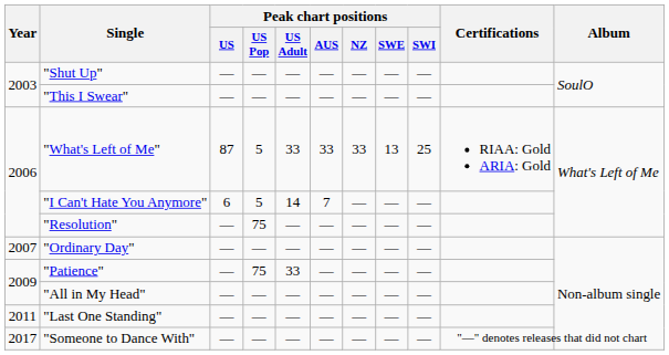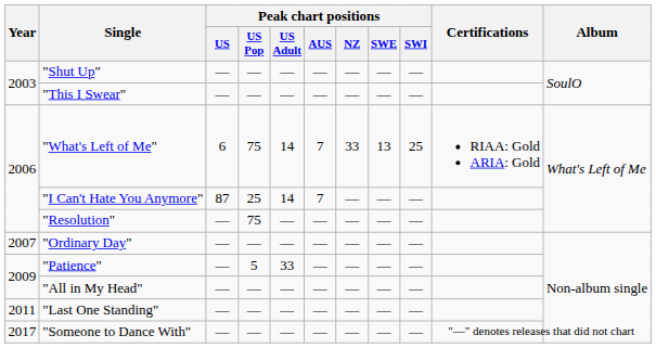 <table class="wikitable" style="text-align:center;">
 <tr>
 <th rowspan="2">Year</th>
 <th rowspan="2">Single</th>
 <th colspan="7">Peak chart positions</th>
 <th rowspan="2">Certifications</th>
 <th rowspan="2">Album</th>
 </tr>
 <tr style="font-size:smaller;">
 <th width="30"><a href='#'>US</a><br></th>
 <th width="30"><a href='#'>US Pop</a><br></th>
 <th width="30"><a href='#'>US Adult</a><br></th>
 <th width="30"><a href='#'>AUS</a><br></th>
 <th width="30"><a href='#'>NZ</a><br></th>
 <th width="30"><a href='#'>SWE</a><br></th>
 <th width="30"><a href='#'>SWI</a><br></th>
 </tr>
 <tr>
 <td rowspan="2">2003</td>
 <td align="left">"<a href='#'>Shut Up</a>"</td>
 <td>—</td>
 <td>—</td>
 <td>—</td>
 <td>—</td>
 <td>—</td>
 <td>—</td>
 <td>—</td>
 <td></td>
 <td align="left" rowspan="2"><em>SoulO</em></td>
 </tr>
 <tr>
 <td align="left">"<a href='#'>This I Swear</a>"</td>
 <td>—</td>
 <td>—</td>
 <td>—</td>
 <td>—</td>
 <td>—</td>
 <td>—</td>
 <td>—</td>
 <td></td>
 </tr>
 <tr>
 <td rowspan="3">2006</td>
 <td align="left">"<a href='#'>What's Left of Me</a>"</td>
-<td>87</td>
-<td>5</td>
-<td>33</td>
-<td>33</td>
+<td>6</td>
+<td>75</td>
+<td>14</td>
+<td>7</td>
 <td>33</td>
 <td>13</td>
 <td>25</td>
 <td><br><ul><li>RIAA: Gold</li><li><a href='#'>ARIA</a>: Gold</li></ul></td>
 <td align="left" rowspan="3"><em>What's Left of Me</em></td>
 </tr>
 <tr>
 <td align="left">"<a href='#'>I Can't Hate You Anymore</a>"</td>
-<td>6</td>
-<td>5</td>
+<td>87</td>
+<td>25</td>
 <td>14</td>
 <td>7</td>
 <td>—</td>
 <td>—</td>
 <td>—</td>
 <td></td>
 </tr>
 <tr>
 <td align="left">"<a href='#'>Resolution</a>"</td>
 <td>—</td>
 <td>75</td>
 <td>—</td>
 <td>—</td>
 <td>—</td>
 <td>—</td>
 <td>—</td>
 <td></td>
 </tr>
 <tr>
 <td>2007</td>
 <td align="left">"<a href='#'>Ordinary Day</a>"</td>
 <td>—</td>
 <td>—</td>
 <td>—</td>
 <td>—</td>
 <td>—</td>
 <td>—</td>
 <td>—</td>
 <td></td>
 <td align="left" rowspan="5">Non-album single</td>
 </tr>
 <tr>
 <td rowspan="2">2009</td>
 <td align="left">"<a href='#'>Patience</a>"</td>
 <td>—</td>
-<td>75</td>
+<td>5</td>
 <td>33</td>
 <td>—</td>
 <td>—</td>
 <td>—</td>
 <td>—</td>
 <td></td>
 </tr>
 <tr>
 <td align="left">"All in My Head"</td>
 <td>—</td>
 <td>—</td>
 <td>—</td>
 <td>—</td>
 <td>—</td>
 <td>—</td>
 <td>—</td>
 <td></td>
 </tr>
 <tr>
 <td>2011</td>
 <td align="left">"Last One Standing"</td>
 <td>—</td>
 <td>—</td>
 <td>—</td>
 <td>—</td>
 <td>—</td>
 <td>—</td>
 <td>—</td>
 <td></td>
 </tr>
 <tr>
 <td>2017</td>
 <td align="left">"Someone to Dance With"</td>
 <td>—</td>
 <td>—</td>
 <td>—</td>
 <td>—</td>
 <td>—</td>
 <td>—</td>
 <td>—</td>
 <td colspan="11" style="font-size:85%">"—" denotes releases that did not chart</td>
 </tr>
 </table>
